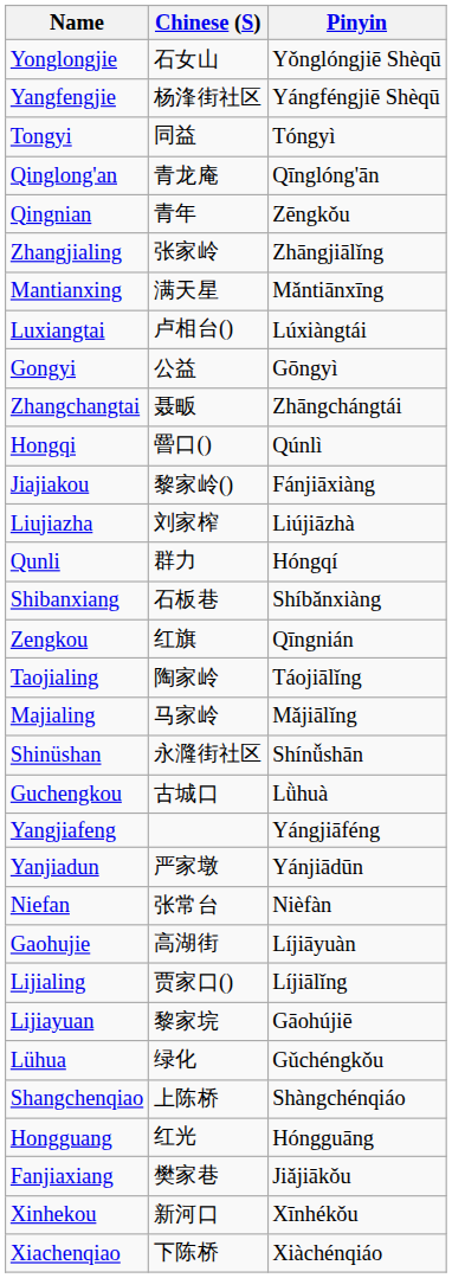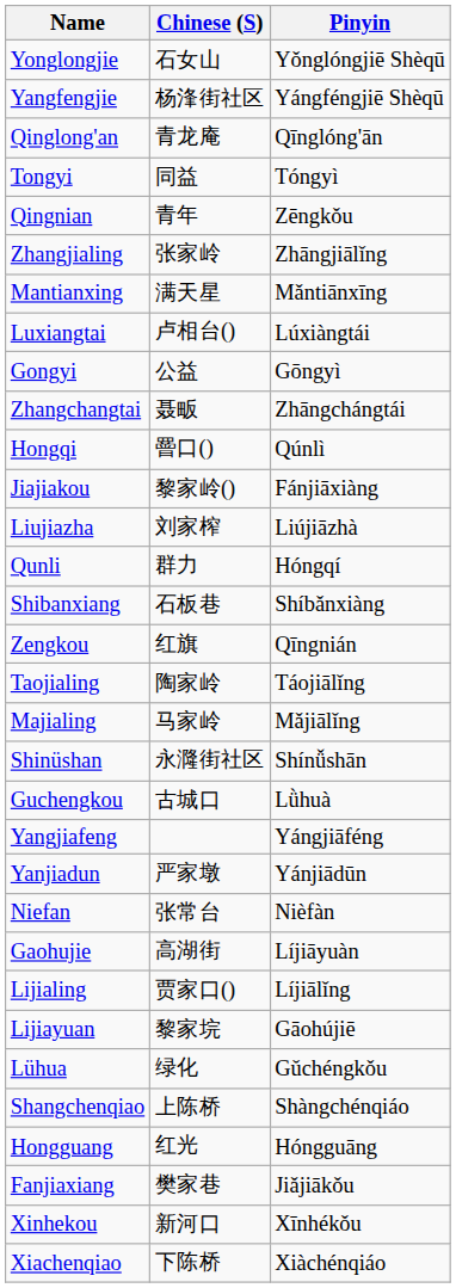 <table class="wikitable">
 <tr>
 <th>Name</th>
 <th><a href='#'>Chinese</a> (<a href='#'>S</a>)</th>
 <th><a href='#'>Pinyin</a></th>
 </tr>
 <tr>
 <td><a href='#'>Yonglongjie</a></td>
 <td>石女山</td>
 <td>Yǒnglóngjiē Shèqū</td>
 </tr>
 <tr>
 <td><a href='#'>Yangfengjie</a></td>
 <td>杨浲街社区</td>
 <td>Yángféngjiē Shèqū</td>
 </tr>
 <tr>
+<td><a href='#'>Qinglong'an</a></td>
+<td>青龙庵</td>
+<td>Qīnglóng'ān</td>
+</tr>
+<tr>
 <td><a href='#'>Tongyi</a></td>
 <td>同益</td>
 <td>Tóngyì</td>
-</tr>
-<tr>
-<td><a href='#'>Qinglong'an</a></td>
-<td>青龙庵</td>
-<td>Qīnglóng'ān</td>
 </tr>
 <tr>
 <td><a href='#'>Qingnian</a></td>
 <td>青年</td>
 <td>Zēngkǒu</td>
 </tr>
 <tr>
 <td><a href='#'>Zhangjialing</a></td>
 <td>张家岭</td>
 <td>Zhāngjiālǐng</td>
 </tr>
 <tr>
 <td><a href='#'>Mantianxing</a></td>
 <td>满天星</td>
 <td>Mǎntiānxīng</td>
 </tr>
 <tr>
 <td><a href='#'>Luxiangtai</a></td>
 <td>卢相台()</td>
 <td>Lúxiàngtái</td>
 </tr>
 <tr>
 <td><a href='#'>Gongyi</a></td>
 <td>公益</td>
 <td>Gōngyì</td>
 </tr>
 <tr>
 <td><a href='#'>Zhangchangtai</a></td>
 <td>聂畈</td>
 <td>Zhāngchángtái</td>
 </tr>
 <tr>
 <td><a href='#'>Hongqi</a></td>
 <td>罾口()</td>
 <td>Qúnlì</td>
 </tr>
 <tr>
 <td><a href='#'>Jiajiakou</a></td>
 <td>黎家岭()</td>
 <td>Fánjiāxiàng</td>
 </tr>
 <tr>
 <td><a href='#'>Liujiazha</a></td>
 <td>刘家榨</td>
 <td>Liújiāzhà</td>
 </tr>
 <tr>
 <td><a href='#'>Qunli</a></td>
 <td>群力</td>
 <td>Hóngqí</td>
 </tr>
 <tr>
 <td><a href='#'>Shibanxiang</a></td>
 <td>石板巷</td>
 <td>Shíbǎnxiàng</td>
 </tr>
 <tr>
 <td><a href='#'>Zengkou</a></td>
 <td>红旗</td>
 <td>Qīngnián</td>
 </tr>
 <tr>
 <td><a href='#'>Taojialing</a></td>
 <td>陶家岭</td>
 <td>Táojiālǐng</td>
 </tr>
 <tr>
 <td><a href='#'>Majialing</a></td>
 <td>马家岭</td>
 <td>Mǎjiālǐng</td>
 </tr>
 <tr>
 <td><a href='#'>Shinüshan</a></td>
 <td>永漋街社区</td>
 <td>Shínǚshān</td>
 </tr>
 <tr>
 <td><a href='#'>Guchengkou</a></td>
 <td>古城口</td>
 <td>Lǜhuà</td>
 </tr>
 <tr>
 <td><a href='#'>Yangjiafeng</a></td>
 <td></td>
 <td>Yángjiāféng</td>
 </tr>
 <tr>
 <td><a href='#'>Yanjiadun</a></td>
 <td>严家墩</td>
 <td>Yánjiādūn</td>
 </tr>
 <tr>
 <td><a href='#'>Niefan</a></td>
 <td>张常台</td>
 <td>Nièfàn</td>
 </tr>
 <tr>
 <td><a href='#'>Gaohujie</a></td>
 <td>高湖街</td>
 <td>Líjiāyuàn</td>
 </tr>
 <tr>
 <td><a href='#'>Lijialing</a></td>
 <td>贾家口()</td>
 <td>Líjiālǐng</td>
 </tr>
 <tr>
 <td><a href='#'>Lijiayuan</a></td>
 <td>黎家垸</td>
 <td>Gāohújiē</td>
 </tr>
 <tr>
 <td><a href='#'>Lühua</a></td>
 <td>绿化</td>
 <td>Gǔchéngkǒu</td>
 </tr>
 <tr>
 <td><a href='#'>Shangchenqiao</a></td>
 <td>上陈桥</td>
 <td>Shàngchénqiáo</td>
 </tr>
 <tr>
 <td><a href='#'>Hongguang</a></td>
 <td>红光</td>
 <td>Hóngguāng</td>
 </tr>
 <tr>
 <td><a href='#'>Fanjiaxiang</a></td>
 <td>樊家巷</td>
 <td>Jiǎjiākǒu</td>
 </tr>
 <tr>
 <td><a href='#'>Xinhekou</a></td>
 <td>新河口</td>
 <td>Xīnhékǒu</td>
 </tr>
 <tr>
 <td><a href='#'>Xiachenqiao</a></td>
 <td>下陈桥</td>
 <td>Xiàchénqiáo</td>
 </tr>
 </table>
